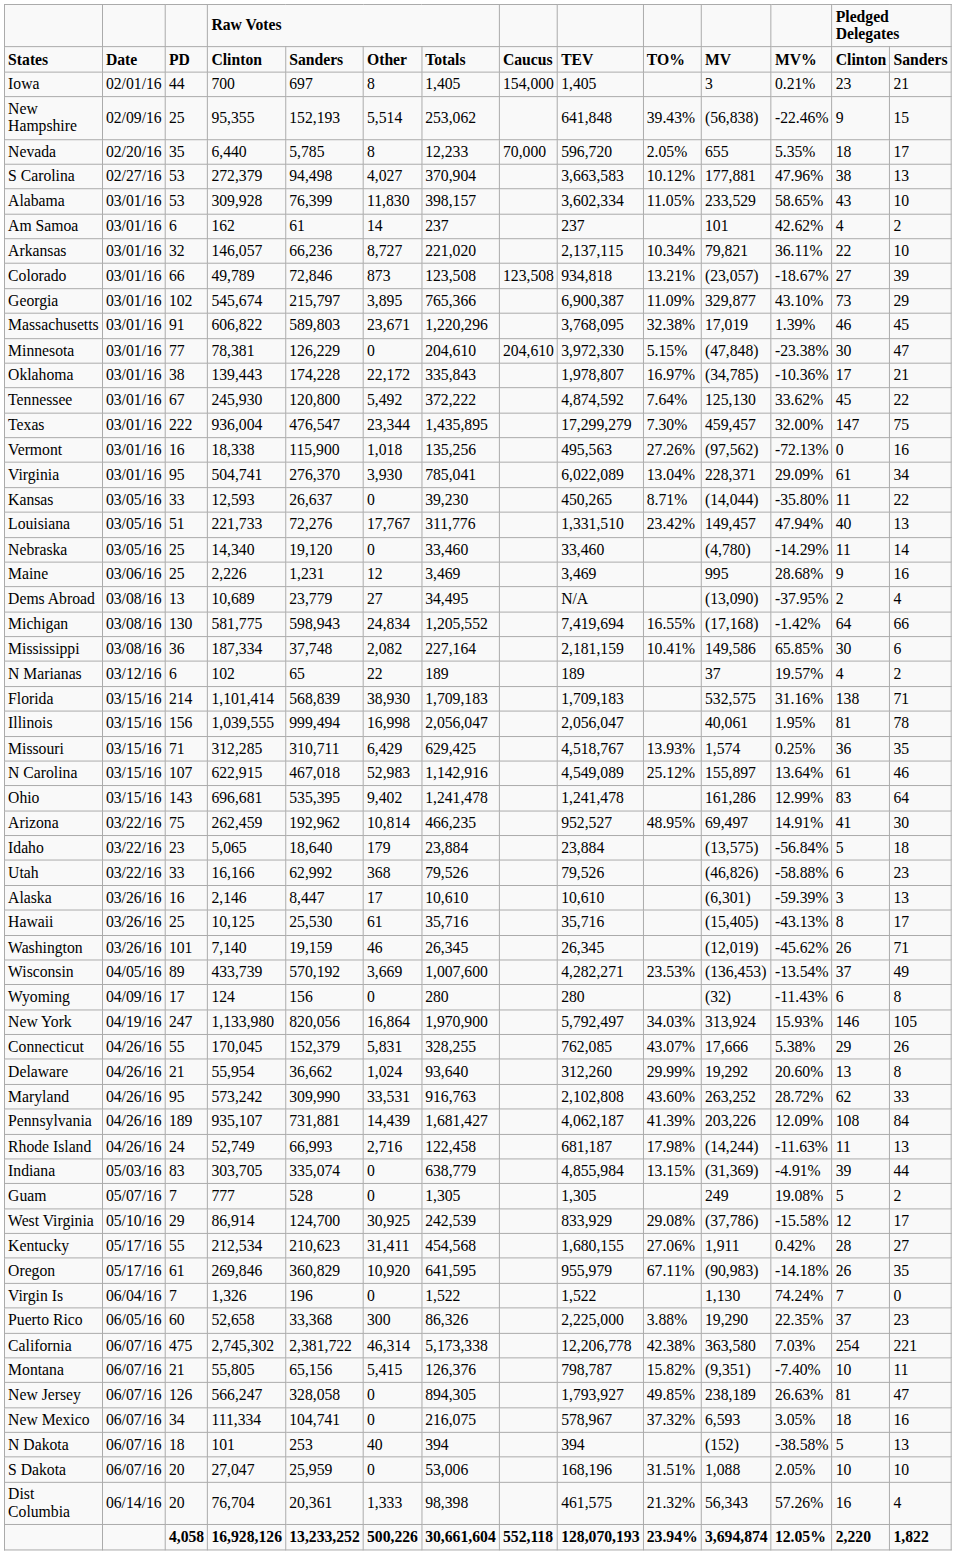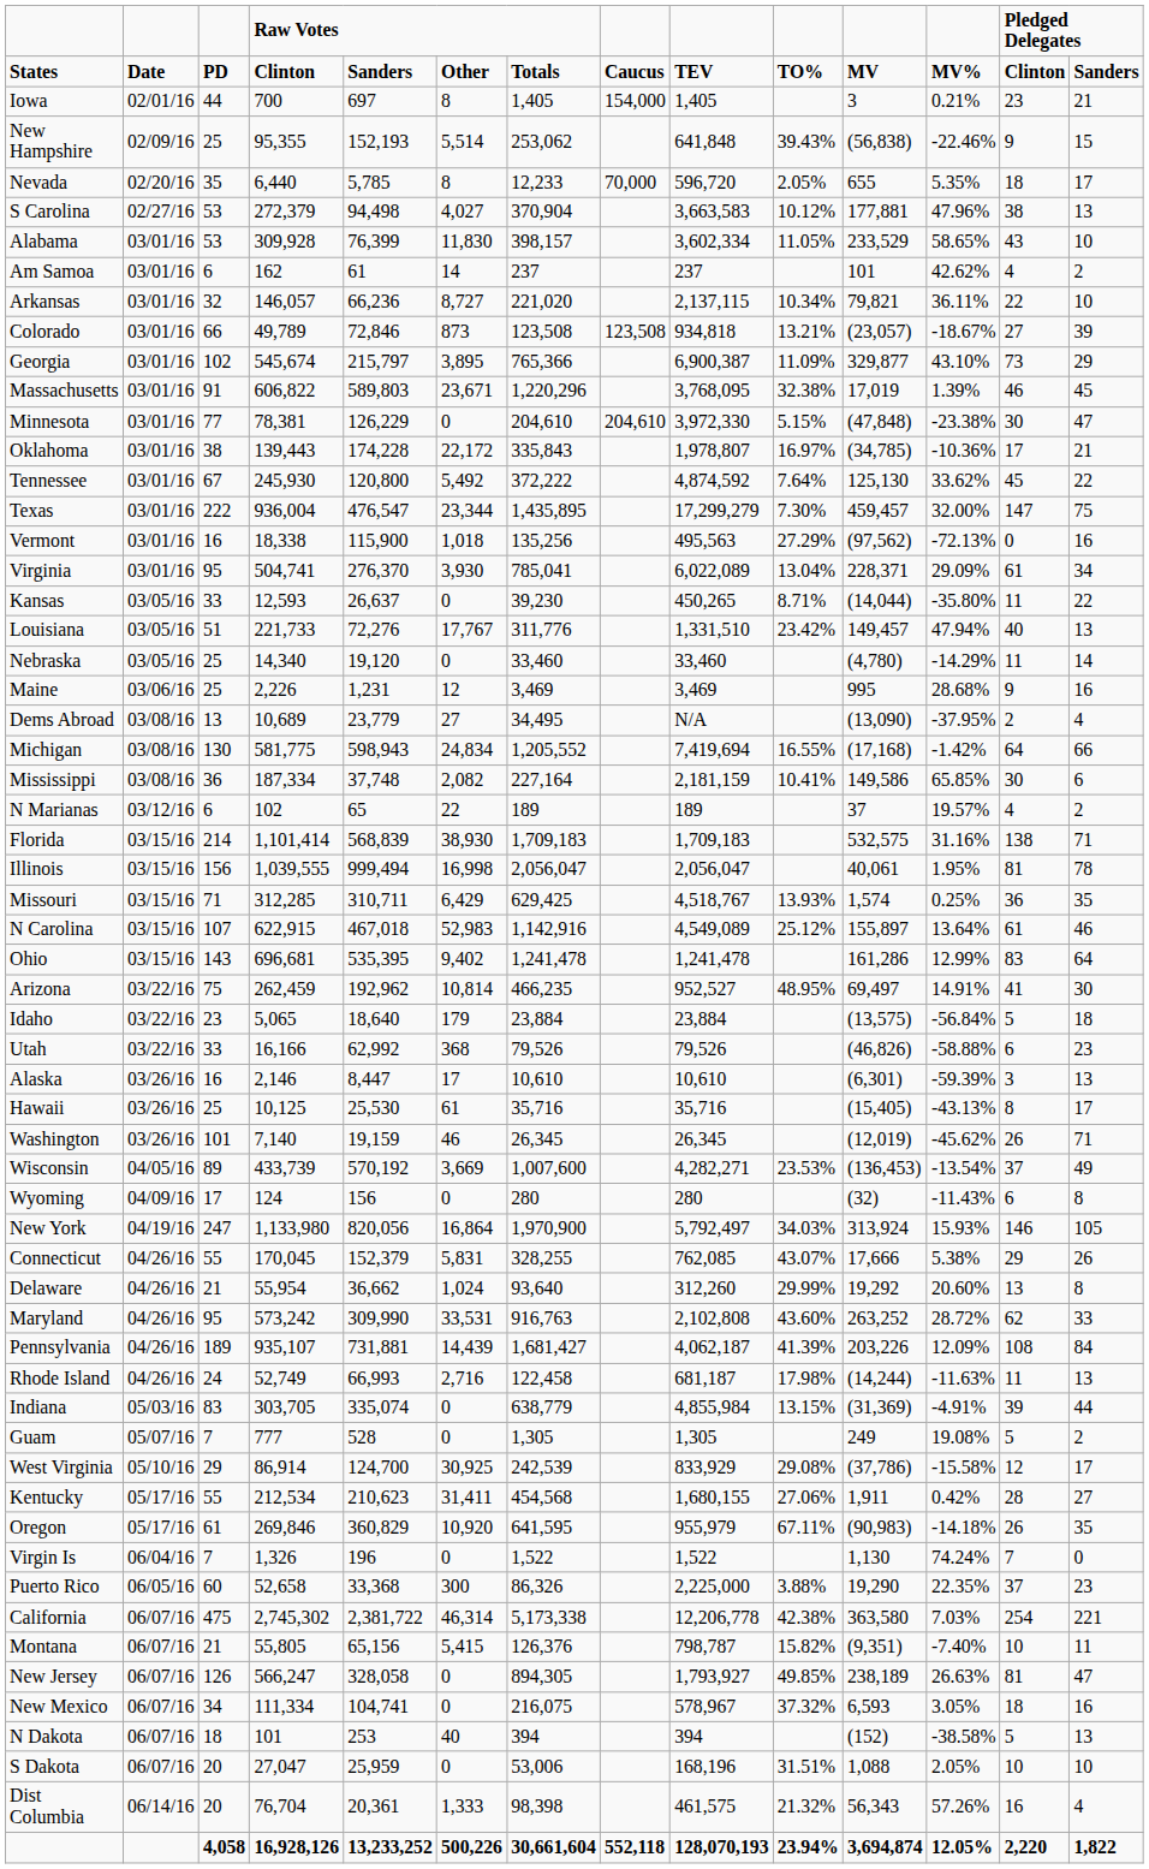 <table class="wikitable sortable mw-collapsible mw-collapsed">
 <tr>
 <td></td>
 <td></td>
 <td></td>
 <td colspan="4"><strong>Raw Votes</strong></td>
 <td></td>
 <td></td>
 <td></td>
 <td></td>
 <td></td>
 <td colspan="2"><strong>Pledged Delegates</strong></td>
 </tr>
 <tr>
 <td><strong>States</strong></td>
 <td><strong>Date</strong></td>
 <td><strong>PD</strong></td>
 <td><strong>Clinton</strong></td>
 <td><strong>Sanders</strong></td>
 <td><strong>Other</strong></td>
 <td><strong>Totals</strong></td>
 <td><strong>Caucus</strong></td>
 <td><strong>TEV</strong></td>
 <td><strong>TO%</strong></td>
 <td><strong>MV</strong></td>
 <td><strong>MV%</strong></td>
 <td><strong>Clinton</strong></td>
 <td><strong>Sanders</strong></td>
 </tr>
 <tr>
 <td>Iowa</td>
 <td>02/01/16</td>
 <td>44</td>
 <td>700</td>
 <td>697</td>
 <td>8</td>
 <td>1,405</td>
 <td>154,000</td>
 <td>1,405</td>
 <td></td>
 <td>3</td>
 <td>0.21%</td>
 <td>23</td>
 <td>21</td>
 </tr>
 <tr>
 <td>New Hampshire</td>
 <td>02/09/16</td>
 <td>25</td>
 <td>95,355</td>
 <td>152,193</td>
 <td>5,514</td>
 <td>253,062</td>
 <td></td>
 <td>641,848</td>
 <td>39.43%</td>
 <td>(56,838)</td>
 <td>-22.46%</td>
 <td>9</td>
 <td>15</td>
 </tr>
 <tr>
 <td>Nevada</td>
 <td>02/20/16</td>
 <td>35</td>
 <td>6,440</td>
 <td>5,785</td>
 <td>8</td>
 <td>12,233</td>
 <td>70,000</td>
 <td>596,720</td>
 <td>2.05%</td>
 <td>655</td>
 <td>5.35%</td>
 <td>18</td>
 <td>17</td>
 </tr>
 <tr>
 <td>S Carolina</td>
 <td>02/27/16</td>
 <td>53</td>
 <td>272,379</td>
 <td>94,498</td>
 <td>4,027</td>
 <td>370,904</td>
 <td></td>
 <td>3,663,583</td>
 <td>10.12%</td>
 <td>177,881</td>
 <td>47.96%</td>
 <td>38</td>
 <td>13</td>
 </tr>
 <tr>
 <td>Alabama</td>
 <td>03/01/16</td>
 <td>53</td>
 <td>309,928</td>
 <td>76,399</td>
 <td>11,830</td>
 <td>398,157</td>
 <td></td>
 <td>3,602,334</td>
 <td>11.05%</td>
 <td>233,529</td>
 <td>58.65%</td>
 <td>43</td>
 <td>10</td>
 </tr>
 <tr>
 <td>Am Samoa</td>
 <td>03/01/16</td>
 <td>6</td>
 <td>162</td>
 <td>61</td>
 <td>14</td>
 <td>237</td>
 <td></td>
 <td>237</td>
 <td></td>
 <td>101</td>
 <td>42.62%</td>
 <td>4</td>
 <td>2</td>
 </tr>
 <tr>
 <td>Arkansas</td>
 <td>03/01/16</td>
 <td>32</td>
 <td>146,057</td>
 <td>66,236</td>
 <td>8,727</td>
 <td>221,020</td>
 <td></td>
 <td>2,137,115</td>
 <td>10.34%</td>
 <td>79,821</td>
 <td>36.11%</td>
 <td>22</td>
 <td>10</td>
 </tr>
 <tr>
 <td>Colorado</td>
 <td>03/01/16</td>
 <td>66</td>
 <td>49,789</td>
 <td>72,846</td>
 <td>873</td>
 <td>123,508</td>
 <td>123,508</td>
 <td>934,818</td>
 <td>13.21%</td>
 <td>(23,057)</td>
 <td>-18.67%</td>
 <td>27</td>
 <td>39</td>
 </tr>
 <tr>
 <td>Georgia</td>
 <td>03/01/16</td>
 <td>102</td>
 <td>545,674</td>
 <td>215,797</td>
 <td>3,895</td>
 <td>765,366</td>
 <td></td>
 <td>6,900,387</td>
 <td>11.09%</td>
 <td>329,877</td>
 <td>43.10%</td>
 <td>73</td>
 <td>29</td>
 </tr>
 <tr>
 <td>Massachusetts</td>
 <td>03/01/16</td>
 <td>91</td>
 <td>606,822</td>
 <td>589,803</td>
 <td>23,671</td>
 <td>1,220,296</td>
 <td></td>
 <td>3,768,095</td>
 <td>32.38%</td>
 <td>17,019</td>
 <td>1.39%</td>
 <td>46</td>
 <td>45</td>
 </tr>
 <tr>
 <td>Minnesota</td>
 <td>03/01/16</td>
 <td>77</td>
 <td>78,381</td>
 <td>126,229</td>
 <td>0</td>
 <td>204,610</td>
 <td>204,610</td>
 <td>3,972,330</td>
 <td>5.15%</td>
 <td>(47,848)</td>
 <td>-23.38%</td>
 <td>30</td>
 <td>47</td>
 </tr>
 <tr>
 <td>Oklahoma</td>
 <td>03/01/16</td>
 <td>38</td>
 <td>139,443</td>
 <td>174,228</td>
 <td>22,172</td>
 <td>335,843</td>
 <td></td>
 <td>1,978,807</td>
 <td>16.97%</td>
 <td>(34,785)</td>
 <td>-10.36%</td>
 <td>17</td>
 <td>21</td>
 </tr>
 <tr>
 <td>Tennessee</td>
 <td>03/01/16</td>
 <td>67</td>
 <td>245,930</td>
 <td>120,800</td>
 <td>5,492</td>
 <td>372,222</td>
 <td></td>
 <td>4,874,592</td>
 <td>7.64%</td>
 <td>125,130</td>
 <td>33.62%</td>
 <td>45</td>
 <td>22</td>
 </tr>
 <tr>
 <td>Texas</td>
 <td>03/01/16</td>
 <td>222</td>
 <td>936,004</td>
 <td>476,547</td>
 <td>23,344</td>
 <td>1,435,895</td>
 <td></td>
 <td>17,299,279</td>
 <td>7.30%</td>
 <td>459,457</td>
 <td>32.00%</td>
 <td>147</td>
 <td>75</td>
 </tr>
 <tr>
 <td>Vermont</td>
 <td>03/01/16</td>
 <td>16</td>
 <td>18,338</td>
 <td>115,900</td>
 <td>1,018</td>
 <td>135,256</td>
 <td></td>
 <td>495,563</td>
-<td>27.26%</td>
+<td>27.29%</td>
 <td>(97,562)</td>
 <td>-72.13%</td>
 <td>0</td>
 <td>16</td>
 </tr>
 <tr>
 <td>Virginia</td>
 <td>03/01/16</td>
 <td>95</td>
 <td>504,741</td>
 <td>276,370</td>
 <td>3,930</td>
 <td>785,041</td>
 <td></td>
 <td>6,022,089</td>
 <td>13.04%</td>
 <td>228,371</td>
 <td>29.09%</td>
 <td>61</td>
 <td>34</td>
 </tr>
 <tr>
 <td>Kansas</td>
 <td>03/05/16</td>
 <td>33</td>
 <td>12,593</td>
 <td>26,637</td>
 <td>0</td>
 <td>39,230</td>
 <td></td>
 <td>450,265</td>
 <td>8.71%</td>
 <td>(14,044)</td>
 <td>-35.80%</td>
 <td>11</td>
 <td>22</td>
 </tr>
 <tr>
 <td>Louisiana</td>
 <td>03/05/16</td>
 <td>51</td>
 <td>221,733</td>
 <td>72,276</td>
 <td>17,767</td>
 <td>311,776</td>
 <td></td>
 <td>1,331,510</td>
 <td>23.42%</td>
 <td>149,457</td>
 <td>47.94%</td>
 <td>40</td>
 <td>13</td>
 </tr>
 <tr>
 <td>Nebraska</td>
 <td>03/05/16</td>
 <td>25</td>
 <td>14,340</td>
 <td>19,120</td>
 <td>0</td>
 <td>33,460</td>
 <td></td>
 <td>33,460</td>
 <td></td>
 <td>(4,780)</td>
 <td>-14.29%</td>
 <td>11</td>
 <td>14</td>
 </tr>
 <tr>
 <td>Maine</td>
 <td>03/06/16</td>
 <td>25</td>
 <td>2,226</td>
 <td>1,231</td>
 <td>12</td>
 <td>3,469</td>
 <td></td>
 <td>3,469</td>
 <td></td>
 <td>995</td>
 <td>28.68%</td>
 <td>9</td>
 <td>16</td>
 </tr>
 <tr>
 <td>Dems Abroad</td>
 <td>03/08/16</td>
 <td>13</td>
 <td>10,689</td>
 <td>23,779</td>
 <td>27</td>
 <td>34,495</td>
 <td></td>
 <td>N/A</td>
 <td></td>
 <td>(13,090)</td>
 <td>-37.95%</td>
 <td>2</td>
 <td>4</td>
 </tr>
 <tr>
 <td>Michigan</td>
 <td>03/08/16</td>
 <td>130</td>
 <td>581,775</td>
 <td>598,943</td>
 <td>24,834</td>
 <td>1,205,552</td>
 <td></td>
 <td>7,419,694</td>
 <td>16.55%</td>
 <td>(17,168)</td>
 <td>-1.42%</td>
 <td>64</td>
 <td>66</td>
 </tr>
 <tr>
 <td>Mississippi</td>
 <td>03/08/16</td>
 <td>36</td>
 <td>187,334</td>
 <td>37,748</td>
 <td>2,082</td>
 <td>227,164</td>
 <td></td>
 <td>2,181,159</td>
 <td>10.41%</td>
 <td>149,586</td>
 <td>65.85%</td>
 <td>30</td>
 <td>6</td>
 </tr>
 <tr>
 <td>N Marianas</td>
 <td>03/12/16</td>
 <td>6</td>
 <td>102</td>
 <td>65</td>
 <td>22</td>
 <td>189</td>
 <td></td>
 <td>189</td>
 <td></td>
 <td>37</td>
 <td>19.57%</td>
 <td>4</td>
 <td>2</td>
 </tr>
 <tr>
 <td>Florida</td>
 <td>03/15/16</td>
 <td>214</td>
 <td>1,101,414</td>
 <td>568,839</td>
 <td>38,930</td>
 <td>1,709,183</td>
 <td></td>
 <td>1,709,183</td>
 <td></td>
 <td>532,575</td>
 <td>31.16%</td>
 <td>138</td>
 <td>71</td>
 </tr>
 <tr>
 <td>Illinois</td>
 <td>03/15/16</td>
 <td>156</td>
 <td>1,039,555</td>
 <td>999,494</td>
 <td>16,998</td>
 <td>2,056,047</td>
 <td></td>
 <td>2,056,047</td>
 <td></td>
 <td>40,061</td>
 <td>1.95%</td>
 <td>81</td>
 <td>78</td>
 </tr>
 <tr>
 <td>Missouri</td>
 <td>03/15/16</td>
 <td>71</td>
 <td>312,285</td>
 <td>310,711</td>
 <td>6,429</td>
 <td>629,425</td>
 <td></td>
 <td>4,518,767</td>
 <td>13.93%</td>
 <td>1,574</td>
 <td>0.25%</td>
 <td>36</td>
 <td>35</td>
 </tr>
 <tr>
 <td>N Carolina</td>
 <td>03/15/16</td>
 <td>107</td>
 <td>622,915</td>
 <td>467,018</td>
 <td>52,983</td>
 <td>1,142,916</td>
 <td></td>
 <td>4,549,089</td>
 <td>25.12%</td>
 <td>155,897</td>
 <td>13.64%</td>
 <td>61</td>
 <td>46</td>
 </tr>
 <tr>
 <td>Ohio</td>
 <td>03/15/16</td>
 <td>143</td>
 <td>696,681</td>
 <td>535,395</td>
 <td>9,402</td>
 <td>1,241,478</td>
 <td></td>
 <td>1,241,478</td>
 <td></td>
 <td>161,286</td>
 <td>12.99%</td>
 <td>83</td>
 <td>64</td>
 </tr>
 <tr>
 <td>Arizona</td>
 <td>03/22/16</td>
 <td>75</td>
 <td>262,459</td>
 <td>192,962</td>
 <td>10,814</td>
 <td>466,235</td>
 <td></td>
 <td>952,527</td>
 <td>48.95%</td>
 <td>69,497</td>
 <td>14.91%</td>
 <td>41</td>
 <td>30</td>
 </tr>
 <tr>
 <td>Idaho</td>
 <td>03/22/16</td>
 <td>23</td>
 <td>5,065</td>
 <td>18,640</td>
 <td>179</td>
 <td>23,884</td>
 <td></td>
 <td>23,884</td>
 <td></td>
 <td>(13,575)</td>
 <td>-56.84%</td>
 <td>5</td>
 <td>18</td>
 </tr>
 <tr>
 <td>Utah</td>
 <td>03/22/16</td>
 <td>33</td>
 <td>16,166</td>
 <td>62,992</td>
 <td>368</td>
 <td>79,526</td>
 <td></td>
 <td>79,526</td>
 <td></td>
 <td>(46,826)</td>
 <td>-58.88%</td>
 <td>6</td>
 <td>23</td>
 </tr>
 <tr>
 <td>Alaska</td>
 <td>03/26/16</td>
 <td>16</td>
 <td>2,146</td>
 <td>8,447</td>
 <td>17</td>
 <td>10,610</td>
 <td></td>
 <td>10,610</td>
 <td></td>
 <td>(6,301)</td>
 <td>-59.39%</td>
 <td>3</td>
 <td>13</td>
 </tr>
 <tr>
 <td>Hawaii</td>
 <td>03/26/16</td>
 <td>25</td>
 <td>10,125</td>
 <td>25,530</td>
 <td>61</td>
 <td>35,716</td>
 <td></td>
 <td>35,716</td>
 <td></td>
 <td>(15,405)</td>
 <td>-43.13%</td>
 <td>8</td>
 <td>17</td>
 </tr>
 <tr>
 <td>Washington</td>
 <td>03/26/16</td>
 <td>101</td>
 <td>7,140</td>
 <td>19,159</td>
 <td>46</td>
 <td>26,345</td>
 <td></td>
 <td>26,345</td>
 <td></td>
 <td>(12,019)</td>
 <td>-45.62%</td>
 <td>26</td>
 <td>71</td>
 </tr>
 <tr>
 <td>Wisconsin</td>
 <td>04/05/16</td>
 <td>89</td>
 <td>433,739</td>
 <td>570,192</td>
 <td>3,669</td>
 <td>1,007,600</td>
 <td></td>
 <td>4,282,271</td>
 <td>23.53%</td>
 <td>(136,453)</td>
 <td>-13.54%</td>
 <td>37</td>
 <td>49</td>
 </tr>
 <tr>
 <td>Wyoming</td>
 <td>04/09/16</td>
 <td>17</td>
 <td>124</td>
 <td>156</td>
 <td>0</td>
 <td>280</td>
 <td></td>
 <td>280</td>
 <td></td>
 <td>(32)</td>
 <td>-11.43%</td>
 <td>6</td>
 <td>8</td>
 </tr>
 <tr>
 <td>New York</td>
 <td>04/19/16</td>
 <td>247</td>
 <td>1,133,980</td>
 <td>820,056</td>
 <td>16,864</td>
 <td>1,970,900</td>
 <td></td>
 <td>5,792,497</td>
 <td>34.03%</td>
 <td>313,924</td>
 <td>15.93%</td>
 <td>146</td>
 <td>105</td>
 </tr>
 <tr>
 <td>Connecticut</td>
 <td>04/26/16</td>
 <td>55</td>
 <td>170,045</td>
 <td>152,379</td>
 <td>5,831</td>
 <td>328,255</td>
 <td></td>
 <td>762,085</td>
 <td>43.07%</td>
 <td>17,666</td>
 <td>5.38%</td>
 <td>29</td>
 <td>26</td>
 </tr>
 <tr>
 <td>Delaware</td>
 <td>04/26/16</td>
 <td>21</td>
 <td>55,954</td>
 <td>36,662</td>
 <td>1,024</td>
 <td>93,640</td>
 <td></td>
 <td>312,260</td>
 <td>29.99%</td>
 <td>19,292</td>
 <td>20.60%</td>
 <td>13</td>
 <td>8</td>
 </tr>
 <tr>
 <td>Maryland</td>
 <td>04/26/16</td>
 <td>95</td>
 <td>573,242</td>
 <td>309,990</td>
 <td>33,531</td>
 <td>916,763</td>
 <td></td>
 <td>2,102,808</td>
 <td>43.60%</td>
 <td>263,252</td>
 <td>28.72%</td>
 <td>62</td>
 <td>33</td>
 </tr>
 <tr>
 <td>Pennsylvania</td>
 <td>04/26/16</td>
 <td>189</td>
 <td>935,107</td>
 <td>731,881</td>
 <td>14,439</td>
 <td>1,681,427</td>
 <td></td>
 <td>4,062,187</td>
 <td>41.39%</td>
 <td>203,226</td>
 <td>12.09%</td>
 <td>108</td>
 <td>84</td>
 </tr>
 <tr>
 <td>Rhode Island</td>
 <td>04/26/16</td>
 <td>24</td>
 <td>52,749</td>
 <td>66,993</td>
 <td>2,716</td>
 <td>122,458</td>
 <td></td>
 <td>681,187</td>
 <td>17.98%</td>
 <td>(14,244)</td>
 <td>-11.63%</td>
 <td>11</td>
 <td>13</td>
 </tr>
 <tr>
 <td>Indiana</td>
 <td>05/03/16</td>
 <td>83</td>
 <td>303,705</td>
 <td>335,074</td>
 <td>0</td>
 <td>638,779</td>
 <td></td>
 <td>4,855,984</td>
 <td>13.15%</td>
 <td>(31,369)</td>
 <td>-4.91%</td>
 <td>39</td>
 <td>44</td>
 </tr>
 <tr>
 <td>Guam</td>
 <td>05/07/16</td>
 <td>7</td>
 <td>777</td>
 <td>528</td>
 <td>0</td>
 <td>1,305</td>
 <td></td>
 <td>1,305</td>
 <td></td>
 <td>249</td>
 <td>19.08%</td>
 <td>5</td>
 <td>2</td>
 </tr>
 <tr>
 <td>West Virginia</td>
 <td>05/10/16</td>
 <td>29</td>
 <td>86,914</td>
 <td>124,700</td>
 <td>30,925</td>
 <td>242,539</td>
 <td></td>
 <td>833,929</td>
 <td>29.08%</td>
 <td>(37,786)</td>
 <td>-15.58%</td>
 <td>12</td>
 <td>17</td>
 </tr>
 <tr>
 <td>Kentucky</td>
 <td>05/17/16</td>
 <td>55</td>
 <td>212,534</td>
 <td>210,623</td>
 <td>31,411</td>
 <td>454,568</td>
 <td></td>
 <td>1,680,155</td>
 <td>27.06%</td>
 <td>1,911</td>
 <td>0.42%</td>
 <td>28</td>
 <td>27</td>
 </tr>
 <tr>
 <td>Oregon</td>
 <td>05/17/16</td>
 <td>61</td>
 <td>269,846</td>
 <td>360,829</td>
 <td>10,920</td>
 <td>641,595</td>
 <td></td>
 <td>955,979</td>
 <td>67.11%</td>
 <td>(90,983)</td>
 <td>-14.18%</td>
 <td>26</td>
 <td>35</td>
 </tr>
 <tr>
 <td>Virgin Is</td>
 <td>06/04/16</td>
 <td>7</td>
 <td>1,326</td>
 <td>196</td>
 <td>0</td>
 <td>1,522</td>
 <td></td>
 <td>1,522</td>
 <td></td>
 <td>1,130</td>
 <td>74.24%</td>
 <td>7</td>
 <td>0</td>
 </tr>
 <tr>
 <td>Puerto Rico</td>
 <td>06/05/16</td>
 <td>60</td>
 <td>52,658</td>
 <td>33,368</td>
 <td>300</td>
 <td>86,326</td>
 <td></td>
 <td>2,225,000</td>
 <td>3.88%</td>
 <td>19,290</td>
 <td>22.35%</td>
 <td>37</td>
 <td>23</td>
 </tr>
 <tr>
 <td>California</td>
 <td>06/07/16</td>
 <td>475</td>
 <td>2,745,302</td>
 <td>2,381,722</td>
 <td>46,314</td>
 <td>5,173,338</td>
 <td></td>
 <td>12,206,778</td>
 <td>42.38%</td>
 <td>363,580</td>
 <td>7.03%</td>
 <td>254</td>
 <td>221</td>
 </tr>
 <tr>
 <td>Montana</td>
 <td>06/07/16</td>
 <td>21</td>
 <td>55,805</td>
 <td>65,156</td>
 <td>5,415</td>
 <td>126,376</td>
 <td></td>
 <td>798,787</td>
 <td>15.82%</td>
 <td>(9,351)</td>
 <td>-7.40%</td>
 <td>10</td>
 <td>11</td>
 </tr>
 <tr>
 <td>New Jersey</td>
 <td>06/07/16</td>
 <td>126</td>
 <td>566,247</td>
 <td>328,058</td>
 <td>0</td>
 <td>894,305</td>
 <td></td>
 <td>1,793,927</td>
 <td>49.85%</td>
 <td>238,189</td>
 <td>26.63%</td>
 <td>81</td>
 <td>47</td>
 </tr>
 <tr>
 <td>New Mexico</td>
 <td>06/07/16</td>
 <td>34</td>
 <td>111,334</td>
 <td>104,741</td>
 <td>0</td>
 <td>216,075</td>
 <td></td>
 <td>578,967</td>
 <td>37.32%</td>
 <td>6,593</td>
 <td>3.05%</td>
 <td>18</td>
 <td>16</td>
 </tr>
 <tr>
 <td>N Dakota</td>
 <td>06/07/16</td>
 <td>18</td>
 <td>101</td>
 <td>253</td>
 <td>40</td>
 <td>394</td>
 <td></td>
 <td>394</td>
 <td></td>
 <td>(152)</td>
 <td>-38.58%</td>
 <td>5</td>
 <td>13</td>
 </tr>
 <tr>
 <td>S Dakota</td>
 <td>06/07/16</td>
 <td>20</td>
 <td>27,047</td>
 <td>25,959</td>
 <td>0</td>
 <td>53,006</td>
 <td></td>
 <td>168,196</td>
 <td>31.51%</td>
 <td>1,088</td>
 <td>2.05%</td>
 <td>10</td>
 <td>10</td>
 </tr>
 <tr>
 <td>Dist Columbia</td>
 <td>06/14/16</td>
 <td>20</td>
 <td>76,704</td>
 <td>20,361</td>
 <td>1,333</td>
 <td>98,398</td>
 <td></td>
 <td>461,575</td>
 <td>21.32%</td>
 <td>56,343</td>
 <td>57.26%</td>
 <td>16</td>
 <td>4</td>
 </tr>
 <tr>
 <td></td>
 <td></td>
 <td><strong>4,058</strong></td>
 <td><strong>16,928,126</strong></td>
 <td><strong>13,233,252</strong></td>
 <td><strong>500,226</strong></td>
 <td><strong>30,661,604</strong></td>
 <td><strong>552,118</strong></td>
 <td><strong>128,070,193</strong></td>
 <td><strong>23.94%</strong></td>
 <td><strong>3,694,874</strong></td>
 <td><strong>12.05%</strong></td>
 <td><strong>2,220</strong></td>
 <td><strong>1,822</strong></td>
 </tr>
 </table>
